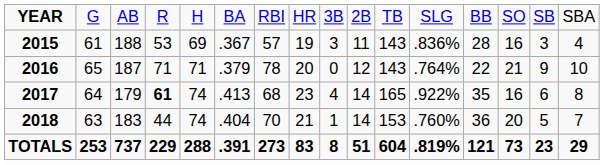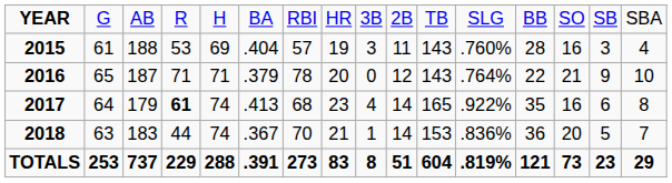 <table class="wikitable">
 <tr align=center>
 <td><strong>YEAR</strong></td>
 <td><a href='#'>G</a></td>
 <td><a href='#'>AB</a></td>
 <td><a href='#'>R</a></td>
 <td><a href='#'>H</a></td>
 <td><a href='#'>BA</a></td>
 <td><a href='#'>RBI</a></td>
 <td><a href='#'>HR</a></td>
 <td><a href='#'>3B</a></td>
 <td><a href='#'>2B</a></td>
 <td><a href='#'>TB</a></td>
 <td><a href='#'>SLG</a></td>
 <td><a href='#'>BB</a></td>
 <td><a href='#'>SO</a></td>
 <td><a href='#'>SB</a></td>
 <td>SBA</td>
 </tr>
 <tr align=center>
 <td><strong>2015</strong></td>
 <td>61</td>
 <td>188</td>
 <td>53</td>
 <td>69</td>
-<td>.367</td>
+<td>.404</td>
 <td>57</td>
 <td>19</td>
 <td>3</td>
 <td>11</td>
 <td>143</td>
-<td>.836%</td>
+<td>.760%</td>
 <td>28</td>
 <td>16</td>
 <td>3</td>
 <td>4</td>
 </tr>
 <tr align=center>
 <td><strong>2016</strong></td>
 <td>65</td>
 <td>187</td>
 <td>71</td>
 <td>71</td>
 <td>.379</td>
 <td>78</td>
 <td>20</td>
 <td>0</td>
 <td>12</td>
 <td>143</td>
 <td>.764%</td>
 <td>22</td>
 <td>21</td>
 <td>9</td>
 <td>10</td>
 </tr>
 <tr align=center>
 <td><strong>2017</strong></td>
 <td>64</td>
 <td>179</td>
 <td><strong>61</strong></td>
 <td>74</td>
 <td>.413</td>
 <td>68</td>
 <td>23</td>
 <td>4</td>
 <td>14</td>
 <td>165</td>
 <td>.922%</td>
 <td>35</td>
 <td>16</td>
 <td>6</td>
 <td>8</td>
 </tr>
 <tr align=center>
 <td><strong>2018</strong></td>
 <td>63</td>
 <td>183</td>
 <td>44</td>
 <td>74</td>
-<td>.404</td>
+<td>.367</td>
 <td>70</td>
 <td>21</td>
 <td>1</td>
 <td>14</td>
 <td>153</td>
-<td>.760%</td>
+<td>.836%</td>
 <td>36</td>
 <td>20</td>
 <td>5</td>
 <td>7</td>
 </tr>
 <tr align=center>
 <td><strong>TOTALS</strong></td>
 <td><strong>253</strong></td>
 <td><strong>737</strong></td>
 <td><strong>229</strong></td>
 <td><strong>288</strong></td>
 <td><strong>.391</strong></td>
 <td><strong>273</strong></td>
 <td><strong>83</strong></td>
 <td><strong>8</strong></td>
 <td><strong>51</strong></td>
 <td><strong>604</strong></td>
 <td><strong>.819%</strong></td>
 <td><strong>121</strong></td>
 <td><strong>73</strong></td>
 <td><strong>23</strong></td>
 <td><strong>29</strong></td>
 </tr>
 </table>
